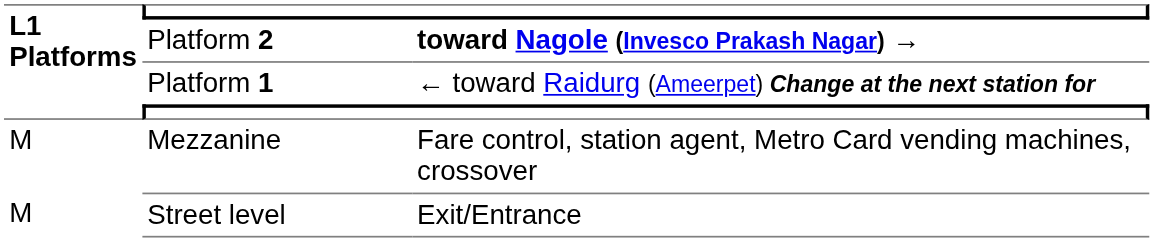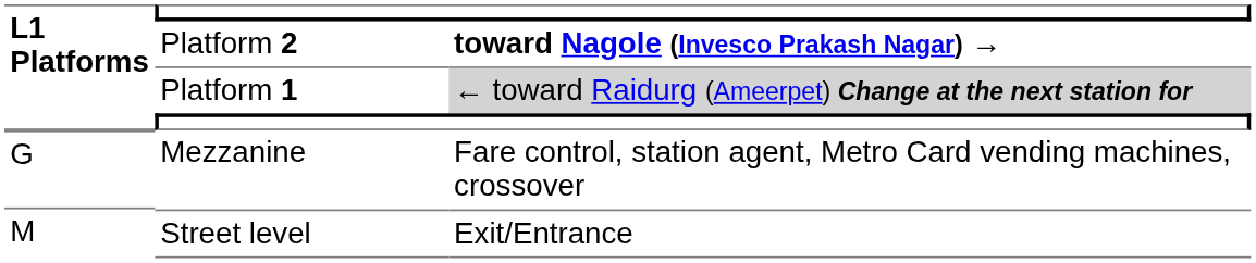 <table border=0 cellspacing=0 cellpadding=3>
 <tr>
 <td style="border-bottom:solid 1px gray;vertical-align:top;border-top:solid 1px gray;" rowspan=4;><strong>L1<br>Platforms</strong></td>
 <td style="border-top:solid 1px gray;border-right:solid 2px black;border-left:solid 2px black;border-bottom:solid 2px black;text-align:center;" colspan=2></td>
 </tr>
 <tr>
 <td style="border-bottom:solid 1px gray;" width=150>Platform <span><strong>2</strong></span></td>
 <td style="border-bottom:solid 1px gray;" width=390><strong>  toward <a href='#'>Nagole</a> <small>(<a href='#'>Invesco Prakash Nagar</a>)</small> →</strong></td>
 </tr>
 <tr>
 <td>Platform <span><strong>1</strong></span></td>
-<td>←  toward <a href='#'>Raidurg</a> <small>(<a href='#'>Ameerpet</a>) <strong><em>Change at the next station for <strong><em></small></td>
+<td style="background: lightgrey;">←  toward <a href='#'>Raidurg</a> <small>(<a href='#'>Ameerpet</a>) <strong><em>Change at the next station for <strong><em></small></td>
 </tr>
 <tr>
 <td style="border-top:solid 2px black;border-right:solid 2px black;border-left:solid 2px black;border-bottom:solid 1px gray;text-align:center;" colspan=2></td>
 </tr>
 <tr>
-<td style="vertical-align:top"></strong>M<strong></td>
+<td style="border-bottom:solid 1px gray;border-top:solid 1px gray; vertical-align:top" width=50></strong>G<strong></td>
 <td style="vertical-align:top">Mezzanine</td>
 <td style="vertical-align:top">Fare control, station agent, Metro Card vending machines, crossover</td>
 </tr>
 <tr>
 <td style="vertical-align:top"></strong>M<strong></td>
 <td style="border-top:solid 1px gray;border-bottom:solid 1px gray; vertical-align:top" width=100>Street level</td>
 <td style="border-top:solid 1px gray;border-bottom:solid 1px gray; vertical-align:top" width=420>Exit/Entrance</td>
 </tr>
 </table>
